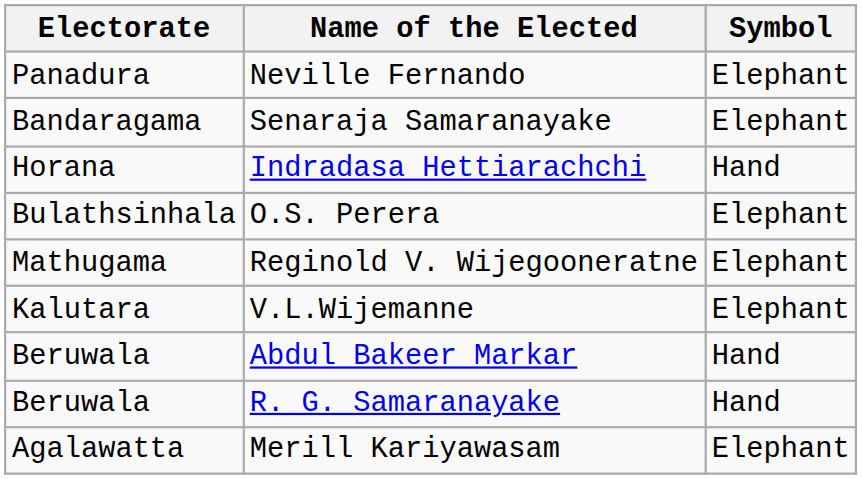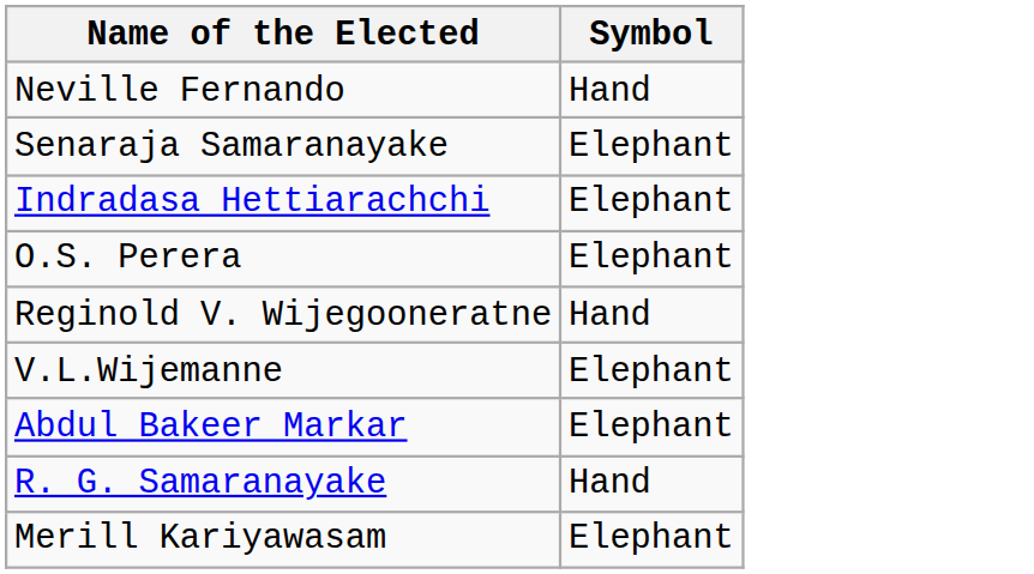 <table class="wikitable" border="1">
 <tr>
-<th>Electorate</th>
 <th>Name of the Elected</th>
 <th>Symbol</th>
 </tr>
 <tr>
-<td>Panadura</td>
 <td>Neville Fernando</td>
-<td>Elephant</td>
+<td>Hand</td>
 </tr>
 <tr>
-<td>Bandaragama</td>
 <td>Senaraja Samaranayake</td>
 <td>Elephant</td>
 </tr>
 <tr>
-<td>Horana</td>
 <td><a href='#'>Indradasa Hettiarachchi</a></td>
-<td>Hand</td>
+<td>Elephant</td>
 </tr>
 <tr>
-<td>Bulathsinhala</td>
 <td>O.S. Perera</td>
 <td>Elephant</td>
 </tr>
 <tr>
-<td>Mathugama</td>
 <td>Reginold V. Wijegooneratne</td>
-<td>Elephant</td>
+<td>Hand</td>
 </tr>
 <tr>
-<td>Kalutara</td>
 <td>V.L.Wijemanne</td>
 <td>Elephant</td>
 </tr>
 <tr>
-<td>Beruwala</td>
 <td><a href='#'>Abdul Bakeer Markar</a></td>
-<td>Hand</td>
+<td>Elephant</td>
 </tr>
 <tr>
-<td>Beruwala</td>
 <td><a href='#'>R. G. Samaranayake</a></td>
 <td>Hand</td>
 </tr>
 <tr>
-<td>Agalawatta</td>
 <td>Merill Kariyawasam</td>
 <td>Elephant</td>
 </tr>
 </table>
